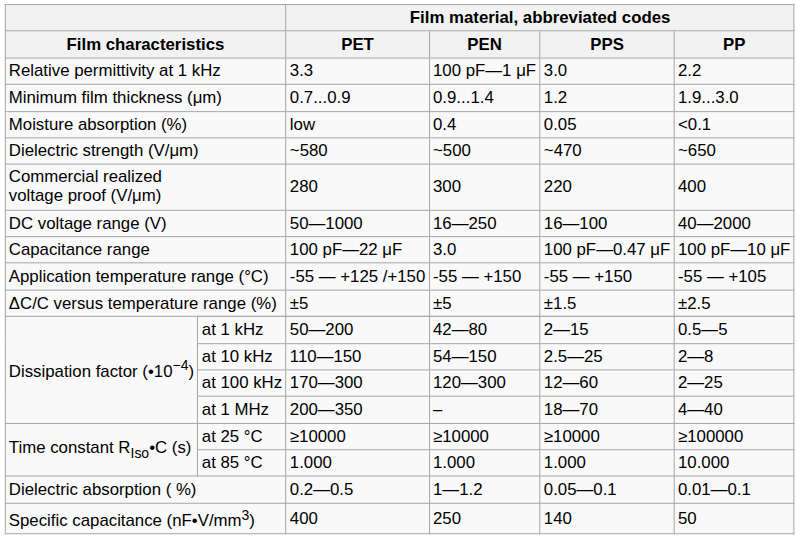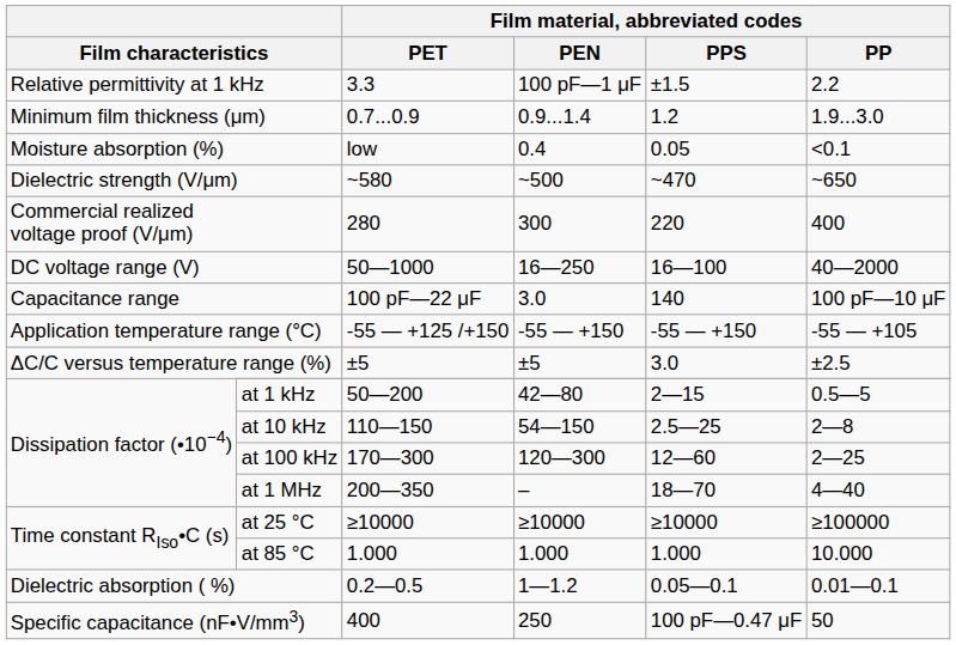 <table class="wikitable centered" style="margin:1em auto;">
 <tr class="hintergrundfarbe6">
 <th colspan="2"></th>
 <th colspan="4">Film material, abbreviated codes</th>
 </tr>
 <tr class="hintergrundfarbe6">
 <th colspan="2">Film characteristics</th>
 <th>PET</th>
 <th>PEN</th>
 <th>PPS</th>
 <th>PP</th>
 </tr>
 <tr>
 <td colspan="2">Relative permittivity at 1 kHz</td>
 <td>3.3</td>
 <td>100 pF—1 μF</td>
-<td>3.0</td>
+<td>±1.5</td>
 <td>2.2</td>
 </tr>
 <tr>
 <td colspan="2">Minimum film thickness (μm)</td>
 <td>0.7...0.9</td>
 <td>0.9...1.4</td>
 <td>1.2</td>
 <td>1.9...3.0</td>
 </tr>
 <tr>
 <td colspan="2">Moisture absorption (%)</td>
 <td>low</td>
 <td>0.4</td>
 <td>0.05</td>
 <td><0.1</td>
 </tr>
 <tr>
 <td colspan="2">Dielectric strength  (V/μm)</td>
 <td>~580</td>
 <td>~500</td>
 <td>~470</td>
 <td>~650</td>
 </tr>
 <tr>
 <td colspan="2">Commercial realized <br>voltage proof (V/μm)</td>
 <td>280</td>
 <td>300</td>
 <td>220</td>
 <td>400</td>
 </tr>
 <tr>
 <td colspan="2">DC voltage range (V)</td>
 <td>50—1000</td>
 <td>16—250</td>
 <td>16—100</td>
 <td>40—2000</td>
 </tr>
 <tr>
 <td colspan="2">Capacitance range</td>
 <td>100 pF—22 μF</td>
 <td>3.0</td>
-<td>100 pF—0.47 μF</td>
+<td>140</td>
 <td>100 pF—10 μF</td>
 </tr>
 <tr>
 <td colspan="2">Application temperature range (°C)</td>
 <td>-55 — +125 /+150</td>
 <td>-55 — +150</td>
 <td>-55 — +150</td>
 <td>-55 — +105</td>
 </tr>
 <tr>
 <td colspan="2">ΔC/C versus temperature range (%)</td>
 <td>±5</td>
 <td>±5</td>
-<td>±1.5</td>
+<td>3.0</td>
 <td>±2.5</td>
 </tr>
 <tr>
 <td rowspan="5">Dissipation factor (•10<sup>−4</sup>)</td>
 </tr>
 <tr>
 <td>at 1 kHz</td>
 <td>50—200</td>
 <td>42—80</td>
 <td>2—15</td>
 <td>0.5—5</td>
 </tr>
 <tr>
 <td>at 10 kHz</td>
 <td>110—150</td>
 <td>54—150</td>
 <td>2.5—25</td>
 <td>2—8</td>
 </tr>
 <tr>
 <td>at 100 kHz</td>
 <td>170—300</td>
 <td>120—300</td>
 <td>12—60</td>
 <td>2—25</td>
 </tr>
 <tr>
 <td>at 1 MHz</td>
 <td>200—350</td>
 <td>–</td>
 <td>18—70</td>
 <td>4—40</td>
 </tr>
 <tr>
 <td rowspan="2">Time constant R<sub>Iso</sub>•C (s)</td>
 <td>at 25 °C</td>
 <td>≥10000</td>
 <td>≥10000</td>
 <td>≥10000</td>
 <td>≥100000</td>
 </tr>
 <tr>
 <td>at 85 °C</td>
 <td>1.000</td>
 <td>1.000</td>
 <td>1.000</td>
 <td>10.000</td>
 </tr>
 <tr>
 <td colspan="2">Dielectric absorption ( %)</td>
 <td>0.2—0.5</td>
 <td>1—1.2</td>
 <td>0.05—0.1</td>
 <td>0.01—0.1</td>
 </tr>
 <tr>
 <td colspan="2">Specific capacitance (nF•V/mm<sup>3</sup>)</td>
 <td>400</td>
 <td>250</td>
-<td>140</td>
+<td>100 pF—0.47 μF</td>
 <td>50</td>
 </tr>
 </table>
